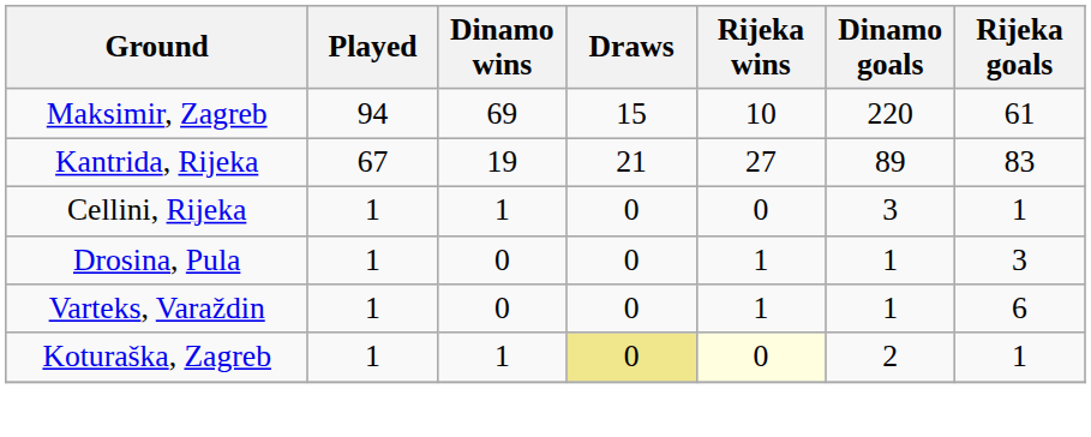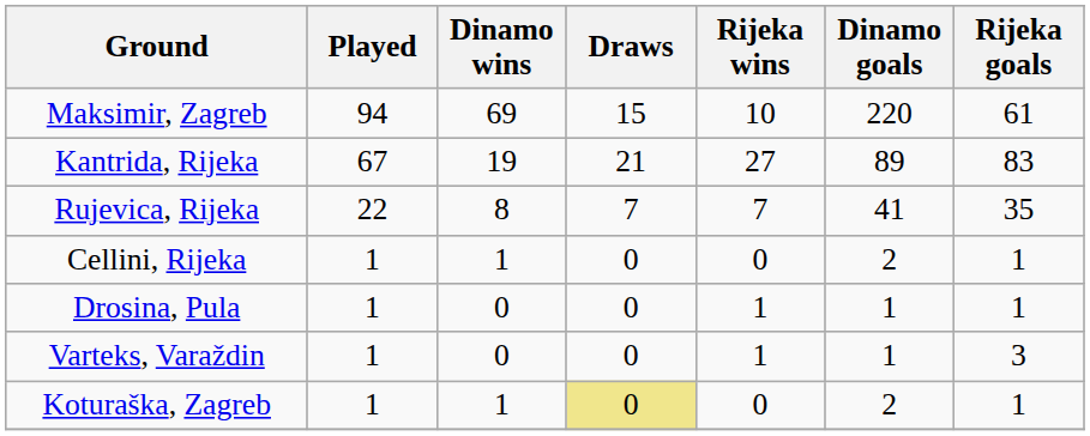 <table class="wikitable" style="text-align: center">
 <tr>
 <th width="150">Ground</th>
 <th width="60">Played</th>
 <th width="60">Dinamo wins</th>
 <th width="60">Draws</th>
 <th width="60">Rijeka wins</th>
 <th width="60">Dinamo goals</th>
 <th width="60">Rijeka goals</th>
 </tr>
 <tr>
 <td><a href='#'>Maksimir</a>, <a href='#'>Zagreb</a></td>
 <td>94</td>
 <td>69</td>
 <td>15</td>
 <td>10</td>
 <td>220</td>
 <td>61</td>
 </tr>
 <tr>
 <td><a href='#'>Kantrida</a>, <a href='#'>Rijeka</a></td>
 <td>67</td>
 <td>19</td>
 <td>21</td>
 <td>27</td>
 <td>89</td>
 <td>83</td>
 </tr>
 <tr>
+<td><a href='#'>Rujevica</a>, <a href='#'>Rijeka</a></td>
+<td>22</td>
+<td>8</td>
+<td>7</td>
+<td>7</td>
+<td>41</td>
+<td>35</td>
+</tr>
+<tr>
 <td>Cellini, <a href='#'>Rijeka</a></td>
 <td>1</td>
 <td>1</td>
 <td>0</td>
 <td>0</td>
-<td>3</td>
+<td>2</td>
 <td>1</td>
 </tr>
 <tr>
 <td><a href='#'>Drosina</a>, <a href='#'>Pula</a></td>
 <td>1</td>
 <td>0</td>
 <td>0</td>
 <td>1</td>
 <td>1</td>
-<td>3</td>
+<td>1</td>
 </tr>
 <tr>
 <td><a href='#'>Varteks</a>, <a href='#'>Varaždin</a></td>
 <td>1</td>
 <td>0</td>
 <td>0</td>
 <td>1</td>
 <td>1</td>
-<td>6</td>
+<td>3</td>
 </tr>
 <tr>
 <td><a href='#'>Koturaška</a>, <a href='#'>Zagreb</a></td>
 <td>1</td>
 <td>1</td>
 <td style="background: khaki;">0</td>
-<td style="background: lightyellow;">0</td>
+<td>0</td>
 <td>2</td>
 <td>1</td>
 </tr>
 <tr>
 </tr>
 </table>
